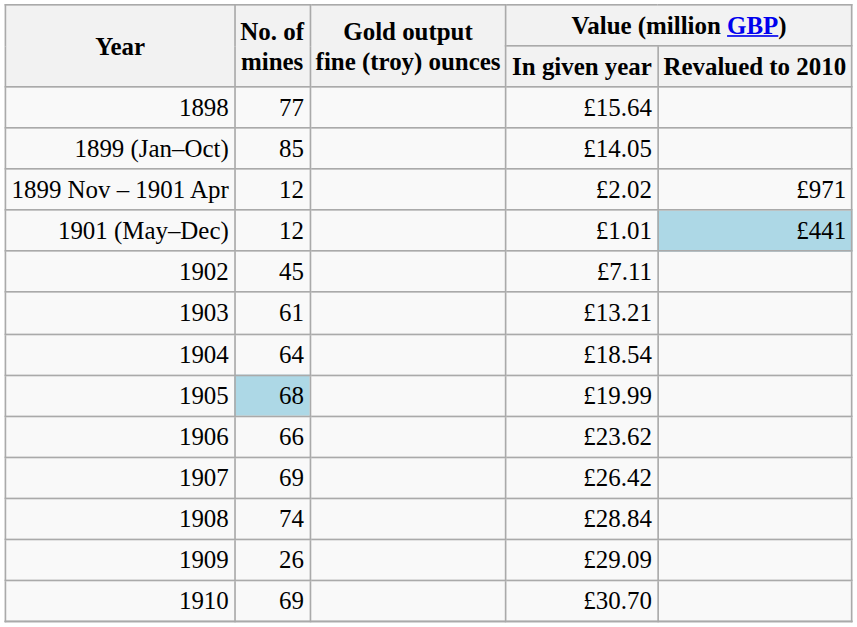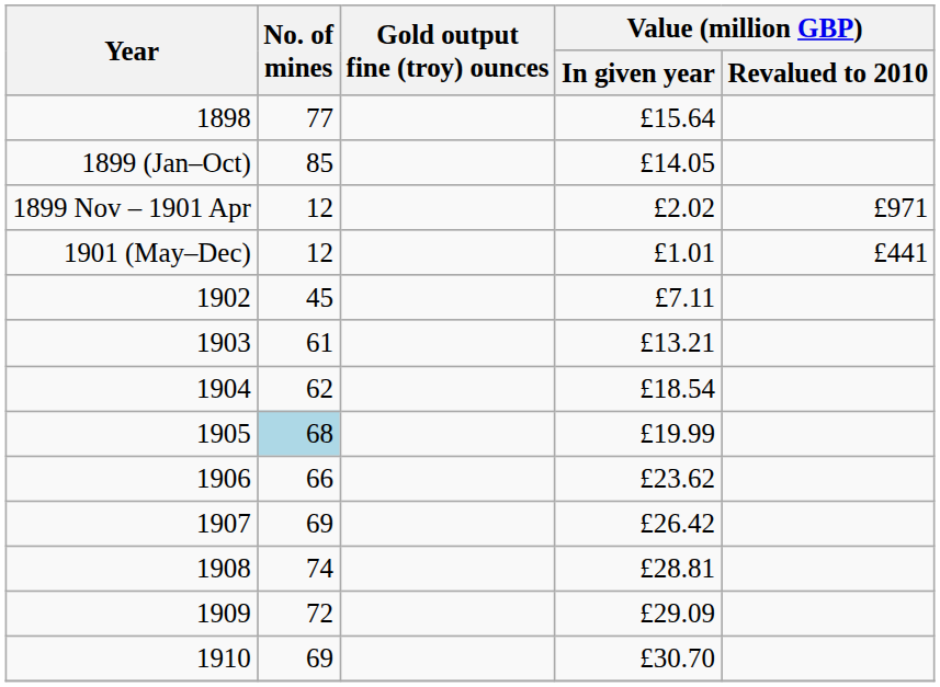 <table class="wikitable" style="margin:0 0 1.0em 1.0em; text-align:right; font-size:95%">
 <tr>
 <th rowspan=2>Year</th>
 <th rowspan=2>No. of<br>mines</th>
 <th rowspan=2>Gold output<br>fine (troy) ounces</th>
 <th colspan=2>Value (million <a href='#'>GBP</a>)</th>
 </tr>
 <tr>
 <th>In given year</th>
 <th>Revalued to 2010</th>
 </tr>
 <tr>
 <td>1898</td>
 <td>77</td>
 <td></td>
 <td>£15.64</td>
 <td></td>
 </tr>
 <tr>
 <td>1899 (Jan–Oct)</td>
 <td>85</td>
 <td></td>
 <td>£14.05</td>
 <td></td>
 </tr>
 <tr>
 <td>1899 Nov – 1901 Apr</td>
 <td>12</td>
 <td></td>
 <td>£2.02</td>
 <td>£971</td>
 </tr>
 <tr>
 <td>1901 (May–Dec)</td>
 <td>12</td>
 <td></td>
 <td>£1.01</td>
-<td style="background: lightblue;">£441</td>
+<td>£441</td>
 </tr>
 <tr>
 <td>1902</td>
 <td>45</td>
 <td></td>
 <td>£7.11</td>
 <td></td>
 </tr>
 <tr>
 <td>1903</td>
 <td>61</td>
 <td></td>
 <td>£13.21</td>
 <td></td>
 </tr>
 <tr>
 <td>1904</td>
-<td>64</td>
+<td>62</td>
 <td></td>
 <td>£18.54</td>
 <td></td>
 </tr>
 <tr>
 <td>1905</td>
 <td style="background: lightblue;">68</td>
 <td></td>
 <td>£19.99</td>
 <td></td>
 </tr>
 <tr>
 <td>1906</td>
 <td>66</td>
 <td></td>
 <td>£23.62</td>
 <td></td>
 </tr>
 <tr>
 <td>1907</td>
 <td>69</td>
 <td></td>
 <td>£26.42</td>
 <td></td>
 </tr>
 <tr>
 <td>1908</td>
 <td>74</td>
 <td></td>
-<td>£28.84</td>
+<td>£28.81</td>
 <td></td>
 </tr>
 <tr>
 <td>1909</td>
-<td>26</td>
+<td>72</td>
 <td></td>
 <td>£29.09</td>
 <td></td>
 </tr>
 <tr>
 <td>1910</td>
 <td>69</td>
 <td></td>
 <td>£30.70</td>
 <td></td>
 </tr>
 <tr>
 </tr>
 </table>
